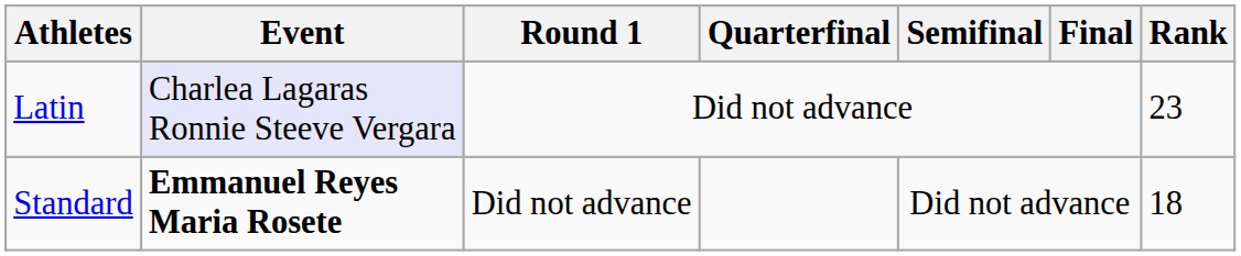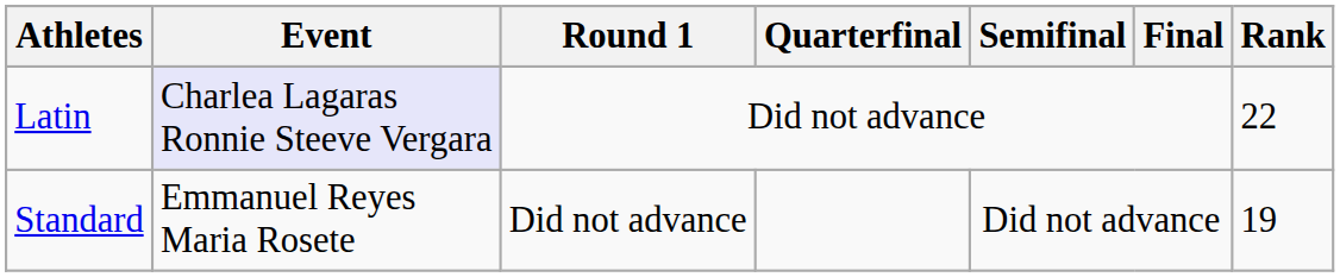 <table class="wikitable" style="font-size:90%">
 <tr>
 <th>Athletes</th>
 <th>Event</th>
 <th>Round 1</th>
 <th>Quarterfinal</th>
 <th>Semifinal</th>
 <th>Final</th>
 <th>Rank</th>
 </tr>
 <tr>
 <td><a href='#'>Latin</a></td>
 <td style="background: lavender;">Charlea Lagaras<br>Ronnie Steeve Vergara</td>
 <td colspan=4 align=center>Did not advance</td>
-<td>23</td>
+<td>22</td>
 </tr>
 <tr>
 <td><a href='#'>Standard</a></td>
-<td><strong>Emmanuel Reyes<br>Maria Rosete</strong></td>
+<td>Emmanuel Reyes<br>Maria Rosete</td>
 <td>Did not advance</td>
 <td></td>
 <td colspan=2 align=center>Did not advance</td>
-<td>18</td>
+<td>19</td>
 </tr>
 </table>
